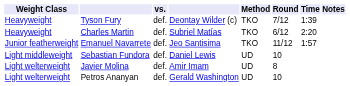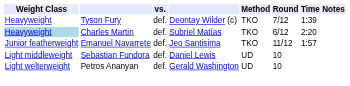 <table class="toccolours" style="font-size: 85%;">
 <tr>
 <th style="background:#e6e8fa; color:#000; text-align:center;">Weight Class</th>
 <th style="background:#e6e8fa; color:#000; text-align:center;"></th>
 <th style="background:#e6e8fa; color:#000; text-align:center;">vs.</th>
 <th style="background:#e6e8fa; color:#000; text-align:center;"></th>
 <th style="background:#e6e8fa; color:#000; text-align:center;">Method</th>
 <th style="background:#e6e8fa; color:#000; text-align:center;">Round</th>
 <th style="background:#e6e8fa; color:#000; text-align:center;">Time</th>
 <th style="background:#e6e8fa; color:#000; text-align:center;">Notes</th>
 </tr>
 <tr>
 <td><a href='#'>Heavyweight</a></td>
 <td> <a href='#'>Tyson Fury</a></td>
 <td>def.</td>
 <td> <a href='#'>Deontay Wilder</a> (c)</td>
 <td>TKO</td>
 <td>7/12</td>
 <td>1:39</td>
 <td></td>
 </tr>
 <tr>
-<td><a href='#'>Heavyweight</a></td>
+<td style="background: lightblue;"><a href='#'>Heavyweight</a></td>
 <td> <a href='#'>Charles Martin</a></td>
 <td>def.</td>
 <td> <a href='#'>Subriel Matías</a></td>
 <td>TKO</td>
 <td>6/12</td>
 <td>2:20</td>
 <td></td>
 </tr>
 <tr>
 <td><a href='#'>Junior featherweight</a></td>
 <td> <a href='#'>Emanuel Navarrete</a></td>
 <td>def.</td>
 <td> <a href='#'>Jeo Santisima</a></td>
 <td>TKO</td>
 <td>11/12</td>
 <td>1:57</td>
 <td></td>
 </tr>
 <tr>
 <td><a href='#'>Light middleweight</a></td>
 <td> <a href='#'>Sebastian Fundora</a></td>
 <td>def.</td>
 <td> <a href='#'>Daniel Lewis</a></td>
 <td>UD</td>
 <td>10</td>
 <td></td>
 <td></td>
 </tr>
 <tr>
 <td><a href='#'>Light welterweight</a></td>
-<td> <a href='#'>Javier Molina</a></td>
-<td>def.</td>
-<td> <a href='#'>Amir Imam</a></td>
-<td>UD</td>
-<td>8</td>
-<td></td>
-<td></td>
-<td></td>
-</tr>
-<tr>
-<td><a href='#'>Light welterweight</a></td>
 <td> Petros Ananyan</td>
 <td>def.</td>
 <td> <a href='#'>Gerald Washington</a></td>
 <td>UD</td>
 <td>10</td>
 <td></td>
 <td></td>
 <td></td>
 </tr>
 </table>
